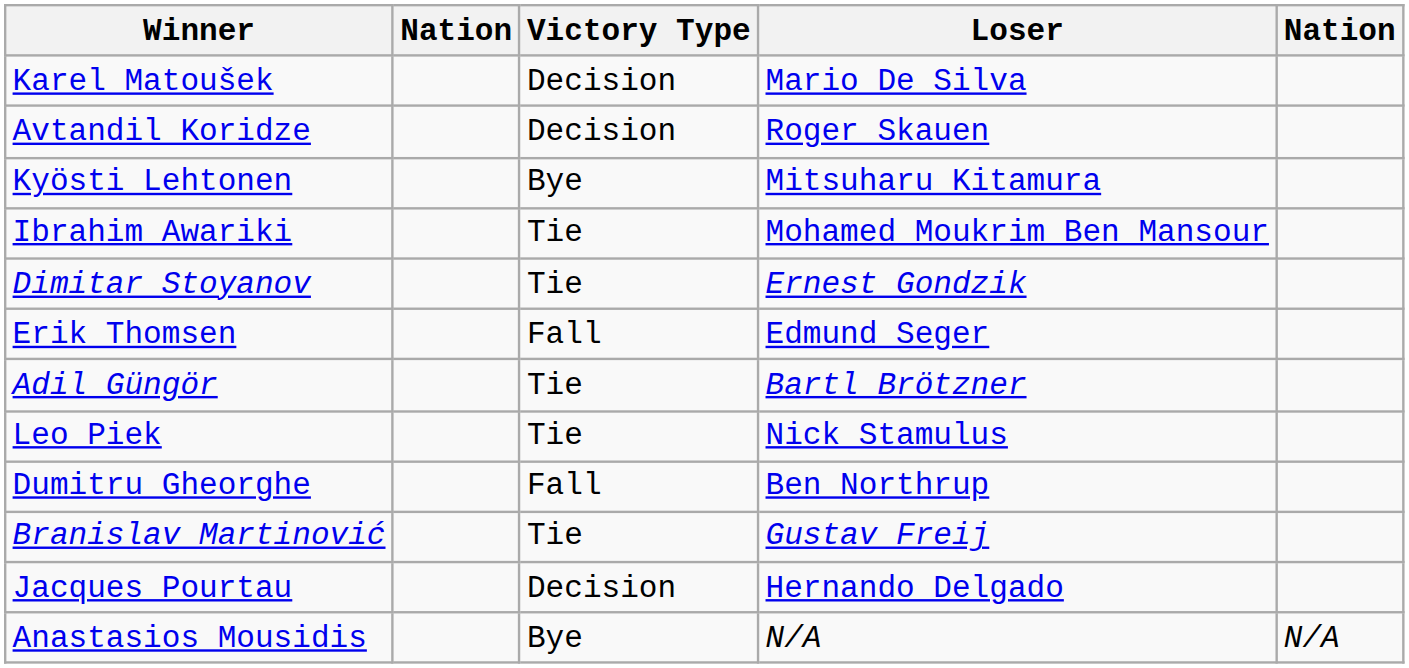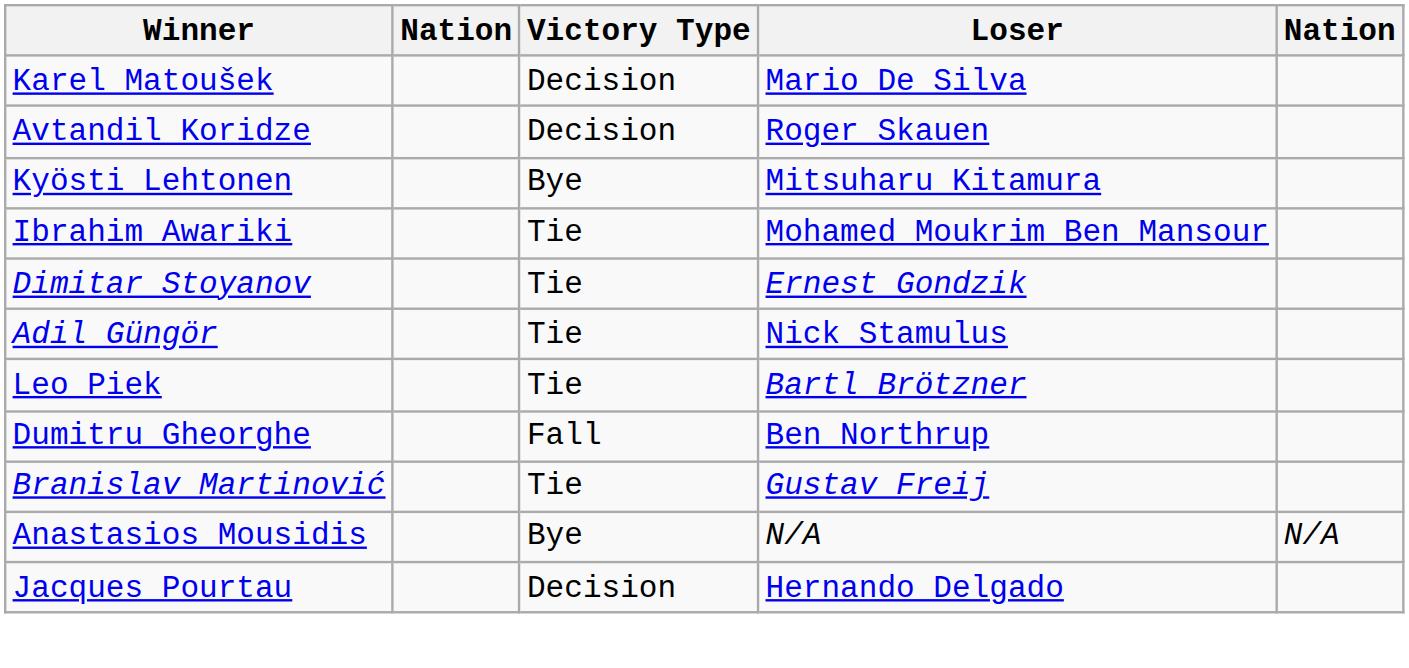 <table class="wikitable sortable" style="text-align:left;">
 <tr>
 <th>Winner</th>
 <th>Nation</th>
 <th>Victory Type</th>
 <th>Loser</th>
 <th>Nation</th>
 </tr>
 <tr>
 <td><a href='#'>Karel Matoušek</a></td>
 <td></td>
 <td>Decision</td>
 <td><a href='#'>Mario De Silva</a></td>
 <td></td>
 </tr>
 <tr>
 <td><a href='#'>Avtandil Koridze</a></td>
 <td></td>
 <td>Decision</td>
 <td><a href='#'>Roger Skauen</a></td>
 <td></td>
 </tr>
 <tr>
 <td><a href='#'>Kyösti Lehtonen</a></td>
 <td></td>
 <td>Bye</td>
 <td><a href='#'>Mitsuharu Kitamura</a></td>
 <td></td>
 </tr>
 <tr>
 <td><a href='#'>Ibrahim Awariki</a></td>
 <td></td>
 <td>Tie</td>
 <td><a href='#'>Mohamed Moukrim Ben Mansour</a></td>
 <td></td>
 </tr>
 <tr>
 <td><em><a href='#'>Dimitar Stoyanov</a></em></td>
 <td><em></em></td>
 <td>Tie</td>
 <td><em><a href='#'>Ernest Gondzik</a></em></td>
 <td><em></em></td>
 </tr>
 <tr>
-<td><a href='#'>Erik Thomsen</a></td>
-<td></td>
-<td>Fall</td>
-<td><a href='#'>Edmund Seger</a></td>
-<td></td>
-</tr>
-<tr>
 <td><em><a href='#'>Adil Güngör</a></em></td>
 <td><em></em></td>
 <td>Tie</td>
-<td><em><a href='#'>Bartl Brötzner</a></em></td>
+<td><a href='#'>Nick Stamulus</a></td>
 <td><em></em></td>
 </tr>
 <tr>
 <td><a href='#'>Leo Piek</a></td>
 <td></td>
 <td>Tie</td>
-<td><a href='#'>Nick Stamulus</a></td>
+<td><em><a href='#'>Bartl Brötzner</a></em></td>
 <td></td>
 </tr>
 <tr>
 <td><a href='#'>Dumitru Gheorghe</a></td>
 <td></td>
 <td>Fall</td>
 <td><a href='#'>Ben Northrup</a></td>
 <td></td>
 </tr>
 <tr>
 <td><em><a href='#'>Branislav Martinović</a></em></td>
 <td><em></em></td>
 <td>Tie</td>
 <td><em><a href='#'>Gustav Freij</a></em></td>
 <td><em></em></td>
 </tr>
 <tr>
+<td><a href='#'>Anastasios Mousidis</a></td>
+<td></td>
+<td>Bye</td>
+<td><em>N/A</em></td>
+<td><em>N/A</em></td>
+</tr>
+<tr>
 <td><a href='#'>Jacques Pourtau</a></td>
 <td></td>
 <td>Decision</td>
 <td><a href='#'>Hernando Delgado</a></td>
 <td></td>
 </tr>
-<tr>
-<td><a href='#'>Anastasios Mousidis</a></td>
-<td></td>
-<td>Bye</td>
-<td><em>N/A</em></td>
-<td><em>N/A</em></td>
-</tr>
 </table>
